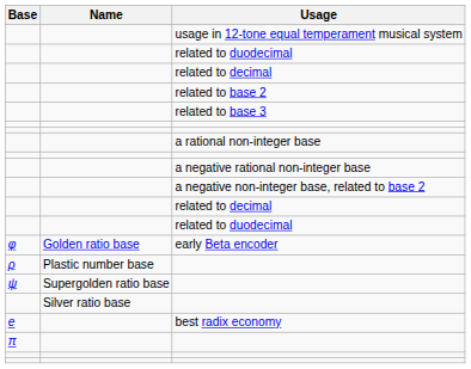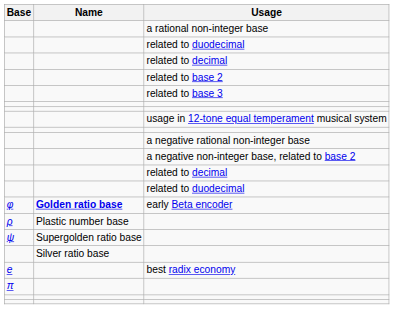 <table class="wikitable">
 <tr>
 <th>Base</th>
 <th>Name</th>
 <th>Usage</th>
 </tr>
 <tr>
-<td><a href='#'></a></td>
 <td></td>
-<td>usage in <a href='#'>12-tone equal temperament</a> musical system</td>
+<td></td>
+<td>a rational non-integer base</td>
 </tr>
 <tr>
 <td></td>
 <td></td>
 <td>related to <a href='#'>duodecimal</a></td>
 </tr>
 <tr>
 <td></td>
 <td></td>
 <td>related to <a href='#'>decimal</a></td>
 </tr>
 <tr>
 <td><a href='#'></a></td>
 <td></td>
 <td>related to <a href='#'>base 2</a></td>
 </tr>
 <tr>
 <td></td>
 <td></td>
 <td>related to <a href='#'>base 3</a></td>
 </tr>
 <tr>
 <td></td>
 <td></td>
 <td></td>
 </tr>
 <tr>
 <td></td>
 <td></td>
 <td></td>
 </tr>
 <tr>
+<td><a href='#'></a></td>
 <td></td>
-<td></td>
-<td>a rational non-integer base</td>
+<td>usage in <a href='#'>12-tone equal temperament</a> musical system</td>
 </tr>
 <tr>
 <td></td>
 <td></td>
 <td></td>
 </tr>
 <tr>
 <td></td>
 <td></td>
 <td>a negative rational non-integer base</td>
 </tr>
 <tr>
 <td></td>
 <td></td>
 <td>a negative non-integer base, related to <a href='#'>base 2</a></td>
 </tr>
 <tr>
 <td></td>
 <td></td>
 <td>related to <a href='#'>decimal</a></td>
 </tr>
 <tr>
 <td></td>
 <td></td>
 <td>related to <a href='#'>duodecimal</a></td>
 </tr>
 <tr>
 <td><a href='#'><em>φ</em></a></td>
-<td><a href='#'>Golden ratio base</a></td>
+<td><strong><a href='#'>Golden ratio base</a></strong></td>
 <td>early <a href='#'>Beta encoder</a></td>
 </tr>
 <tr>
 <td><a href='#'><em>ρ</em></a></td>
 <td>Plastic number base</td>
 <td></td>
 </tr>
 <tr>
 <td><a href='#'><em>ψ</em></a></td>
 <td>Supergolden ratio base</td>
 <td></td>
 </tr>
 <tr>
 <td><a href='#'></a></td>
 <td>Silver ratio base</td>
 <td></td>
 </tr>
 <tr>
 <td><a href='#'><em>e</em></a></td>
 <td></td>
 <td>best <a href='#'>radix economy</a> </td>
 </tr>
 <tr>
 <td><a href='#'><em>π</em></a></td>
 <td></td>
 <td></td>
 </tr>
 <tr>
 <td><a href='#'></a></td>
 <td></td>
 <td></td>
 </tr>
 <tr>
 <td></td>
 <td></td>
 <td></td>
 </tr>
 </table>
